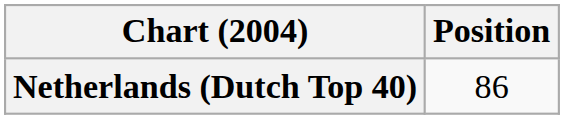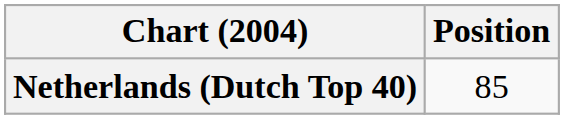 <table class="wikitable plainrowheaders" style="text-align:center">
 <tr>
 <th>Chart (2004)</th>
 <th>Position</th>
 </tr>
 <tr>
 <th scope="row">Netherlands (Dutch Top 40)</th>
-<td>86</td>
+<td>85</td>
 </tr>
 </table>
